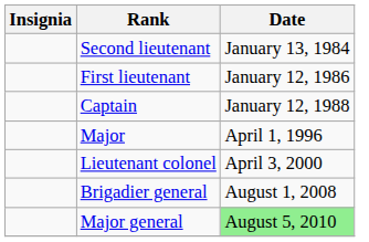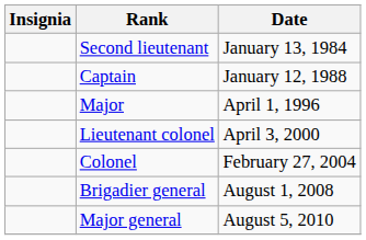 <table class="wikitable">
 <tr>
 <th>Insignia</th>
 <th>Rank</th>
 <th>Date</th>
 </tr>
 <tr>
 <td></td>
 <td><a href='#'>Second lieutenant</a></td>
 <td>January 13, 1984</td>
-</tr>
-<tr>
-<td></td>
-<td><a href='#'>First lieutenant</a></td>
-<td>January 12, 1986</td>
 </tr>
 <tr>
 <td></td>
 <td><a href='#'>Captain</a></td>
 <td>January 12, 1988</td>
 </tr>
 <tr>
 <td></td>
 <td><a href='#'>Major</a></td>
 <td>April 1, 1996</td>
 </tr>
 <tr>
 <td></td>
 <td><a href='#'>Lieutenant colonel</a></td>
 <td>April 3, 2000</td>
 </tr>
 <tr>
 <td></td>
+<td><a href='#'>Colonel</a></td>
+<td>February 27, 2004</td>
+</tr>
+<tr>
+<td></td>
 <td><a href='#'>Brigadier general</a></td>
 <td>August 1, 2008</td>
 </tr>
 <tr>
 <td></td>
 <td><a href='#'>Major general</a></td>
-<td style="background: lightgreen;">August 5, 2010</td>
+<td>August 5, 2010</td>
 </tr>
 <tr>
 </tr>
 </table>
